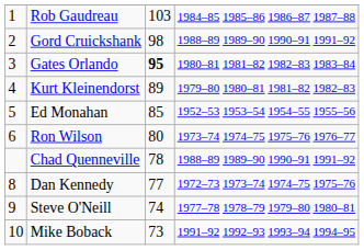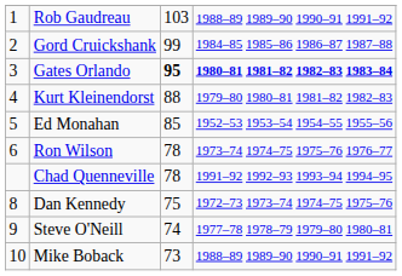 <table class="wikitable">
 <tr>
 </tr>
 <tr>
 <td>1</td>
 <td><a href='#'>Rob Gaudreau</a></td>
 <td>103</td>
-<td style="font-size:80%;"><a href='#'>1984–85</a> <a href='#'>1985–86</a> <a href='#'>1986–87</a> <a href='#'>1987–88</a></td>
+<td style="font-size:80%;"><a href='#'>1988–89</a> <a href='#'>1989–90</a> <a href='#'>1990–91</a> <a href='#'>1991–92</a></td>
 </tr>
 <tr>
 <td>2</td>
 <td><a href='#'>Gord Cruickshank</a></td>
-<td>98</td>
-<td style="font-size:80%;"><a href='#'>1988–89</a> <a href='#'>1989–90</a> <a href='#'>1990–91</a> <a href='#'>1991–92</a></td>
+<td>99</td>
+<td style="font-size:80%;"><a href='#'>1984–85</a> <a href='#'>1985–86</a> <a href='#'>1986–87</a> <a href='#'>1987–88</a></td>
 </tr>
 <tr>
 <td>3</td>
 <td><a href='#'>Gates Orlando</a></td>
 <td><strong>95</strong></td>
-<td style="font-size:80%;"><a href='#'>1980–81</a> <a href='#'>1981–82</a> <a href='#'>1982–83</a> <a href='#'>1983–84</a></td>
+<td style="font-size:80%;"><strong><a href='#'>1980–81</a> <a href='#'>1981–82</a> <a href='#'>1982–83</a> <a href='#'>1983–84</a></strong></td>
 </tr>
 <tr>
 <td>4</td>
 <td><a href='#'>Kurt Kleinendorst</a></td>
-<td>89</td>
+<td>88</td>
 <td style="font-size:80%;"><a href='#'>1979–80</a> <a href='#'>1980–81</a> <a href='#'>1981–82</a> <a href='#'>1982–83</a></td>
 </tr>
 <tr>
 <td>5</td>
 <td>Ed Monahan</td>
 <td>85</td>
 <td style="font-size:80%;"><a href='#'>1952–53</a> <a href='#'>1953–54</a> <a href='#'>1954–55</a> <a href='#'>1955–56</a></td>
 </tr>
 <tr>
 <td>6</td>
 <td><a href='#'>Ron Wilson</a></td>
-<td>80</td>
+<td>78</td>
 <td style="font-size:80%;"><a href='#'>1973–74</a> <a href='#'>1974–75</a> <a href='#'>1975–76</a> <a href='#'>1976–77</a></td>
 </tr>
 <tr>
 <td></td>
 <td><a href='#'>Chad Quenneville</a></td>
 <td>78</td>
-<td style="font-size:80%;"><a href='#'>1988–89</a> <a href='#'>1989–90</a> <a href='#'>1990–91</a> <a href='#'>1991–92</a></td>
+<td style="font-size:80%;"><a href='#'>1991–92</a> <a href='#'>1992–93</a> <a href='#'>1993–94</a> <a href='#'>1994–95</a></td>
 </tr>
 <tr>
 <td>8</td>
 <td>Dan Kennedy</td>
-<td>77</td>
+<td>75</td>
 <td style="font-size:80%;"><a href='#'>1972–73</a> <a href='#'>1973–74</a> <a href='#'>1974–75</a> <a href='#'>1975–76</a></td>
 </tr>
 <tr>
 <td>9</td>
 <td>Steve O'Neill</td>
 <td>74</td>
 <td style="font-size:80%;"><a href='#'>1977–78</a> <a href='#'>1978–79</a> <a href='#'>1979–80</a> <a href='#'>1980–81</a></td>
 </tr>
 <tr>
 <td>10</td>
 <td>Mike Boback</td>
 <td>73</td>
-<td style="font-size:80%;"><a href='#'>1991–92</a> <a href='#'>1992–93</a> <a href='#'>1993–94</a> <a href='#'>1994–95</a></td>
+<td style="font-size:80%;"><a href='#'>1988–89</a> <a href='#'>1989–90</a> <a href='#'>1990–91</a> <a href='#'>1991–92</a></td>
 </tr>
 </table>
